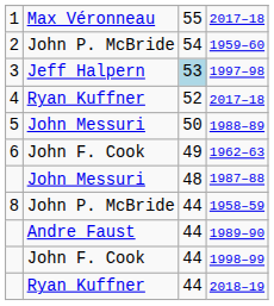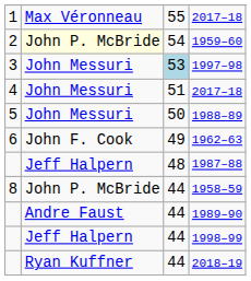 <table class="wikitable">
 <tr>
 </tr>
 <tr>
 <td>1</td>
 <td><a href='#'>Max Véronneau</a></td>
 <td>55</td>
 <td style="font-size:80%;"><a href='#'>2017–18</a></td>
 </tr>
 <tr>
 <td>2</td>
-<td>John P. McBride</td>
+<td style="background: lightyellow;">John P. McBride</td>
 <td>54</td>
 <td style="font-size:80%;"><a href='#'>1959–60</a></td>
 </tr>
 <tr>
 <td>3</td>
-<td><a href='#'>Jeff Halpern</a></td>
+<td><a href='#'>John Messuri</a></td>
 <td style="background: lightblue;">53</td>
 <td style="font-size:80%;"><a href='#'>1997–98</a></td>
 </tr>
 <tr>
 <td>4</td>
-<td><a href='#'>Ryan Kuffner</a></td>
-<td>52</td>
+<td><a href='#'>John Messuri</a></td>
+<td>51</td>
 <td style="font-size:80%;"><a href='#'>2017–18</a></td>
 </tr>
 <tr>
 <td>5</td>
 <td><a href='#'>John Messuri</a></td>
 <td>50</td>
 <td style="font-size:80%;"><a href='#'>1988–89</a></td>
 </tr>
 <tr>
 <td>6</td>
 <td>John F. Cook</td>
 <td>49</td>
 <td style="font-size:80%;"><a href='#'>1962–63</a></td>
 </tr>
 <tr>
 <td></td>
-<td><a href='#'>John Messuri</a></td>
+<td><a href='#'>Jeff Halpern</a></td>
 <td>48</td>
 <td style="font-size:80%;"><a href='#'>1987–88</a></td>
 </tr>
 <tr>
 <td>8</td>
 <td>John P. McBride</td>
 <td>44</td>
 <td style="font-size:80%;"><a href='#'>1958–59</a></td>
 </tr>
 <tr>
 <td></td>
 <td><a href='#'>Andre Faust</a></td>
 <td>44</td>
 <td style="font-size:80%;"><a href='#'>1989–90</a></td>
 </tr>
 <tr>
 <td></td>
-<td>John F. Cook</td>
+<td><a href='#'>Jeff Halpern</a></td>
 <td>44</td>
 <td style="font-size:80%;"><a href='#'>1998–99</a></td>
 </tr>
 <tr>
 <td></td>
 <td><a href='#'>Ryan Kuffner</a></td>
 <td>44</td>
 <td style="font-size:80%;"><a href='#'>2018–19</a></td>
 </tr>
 </table>
